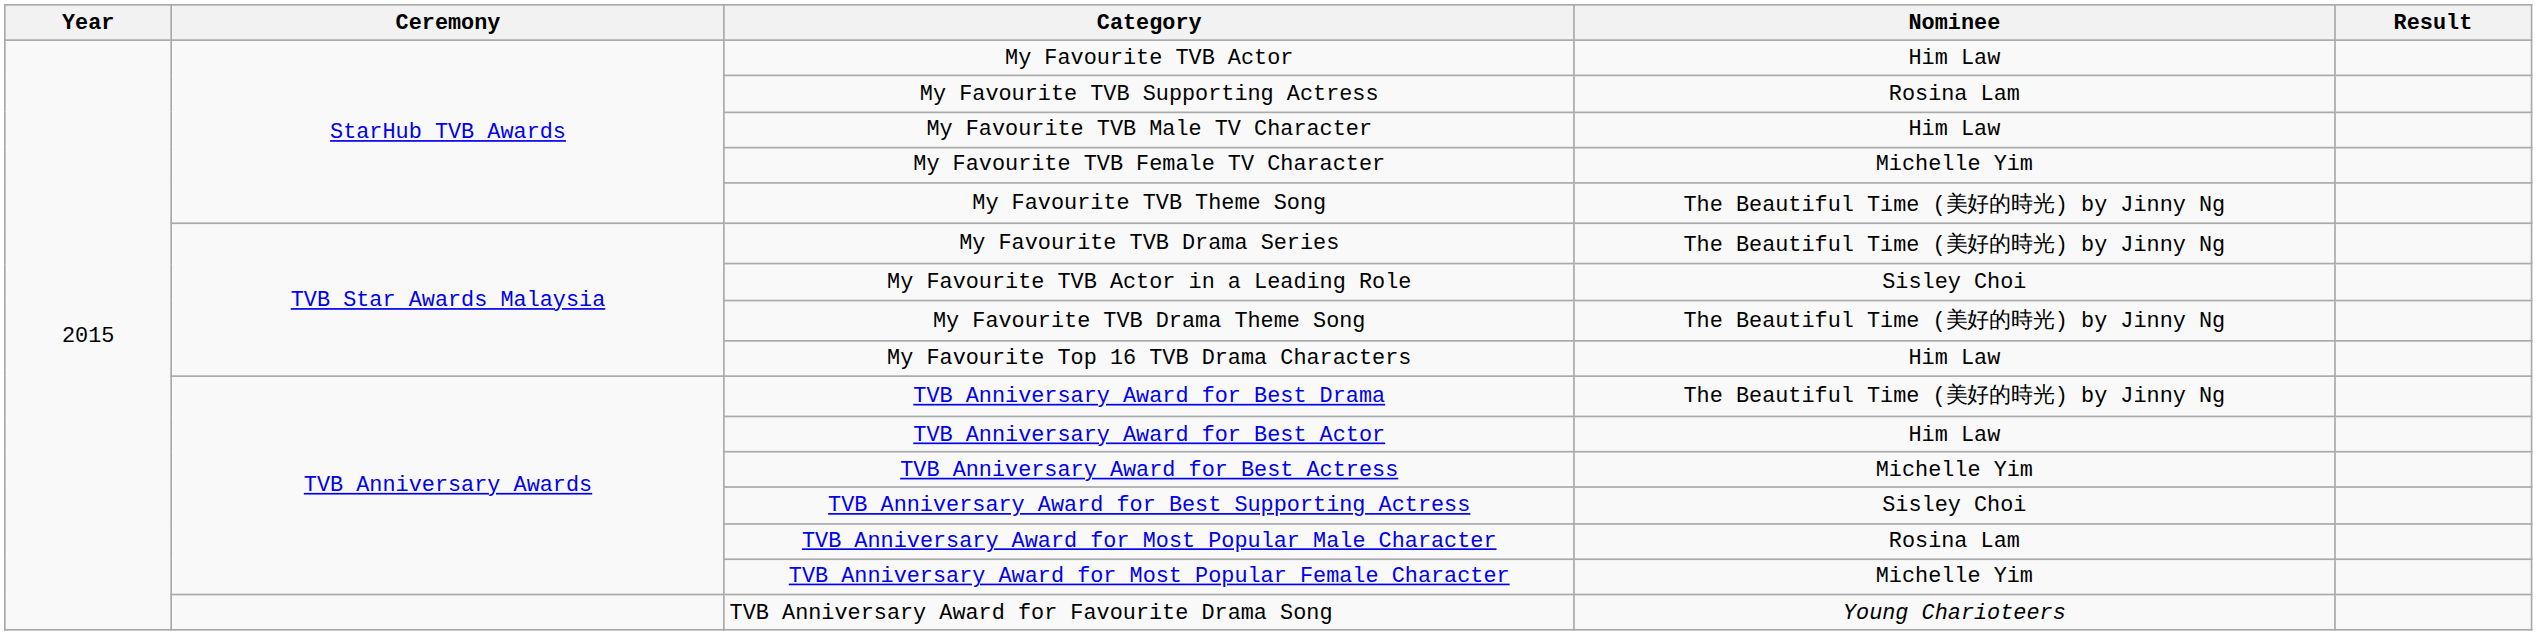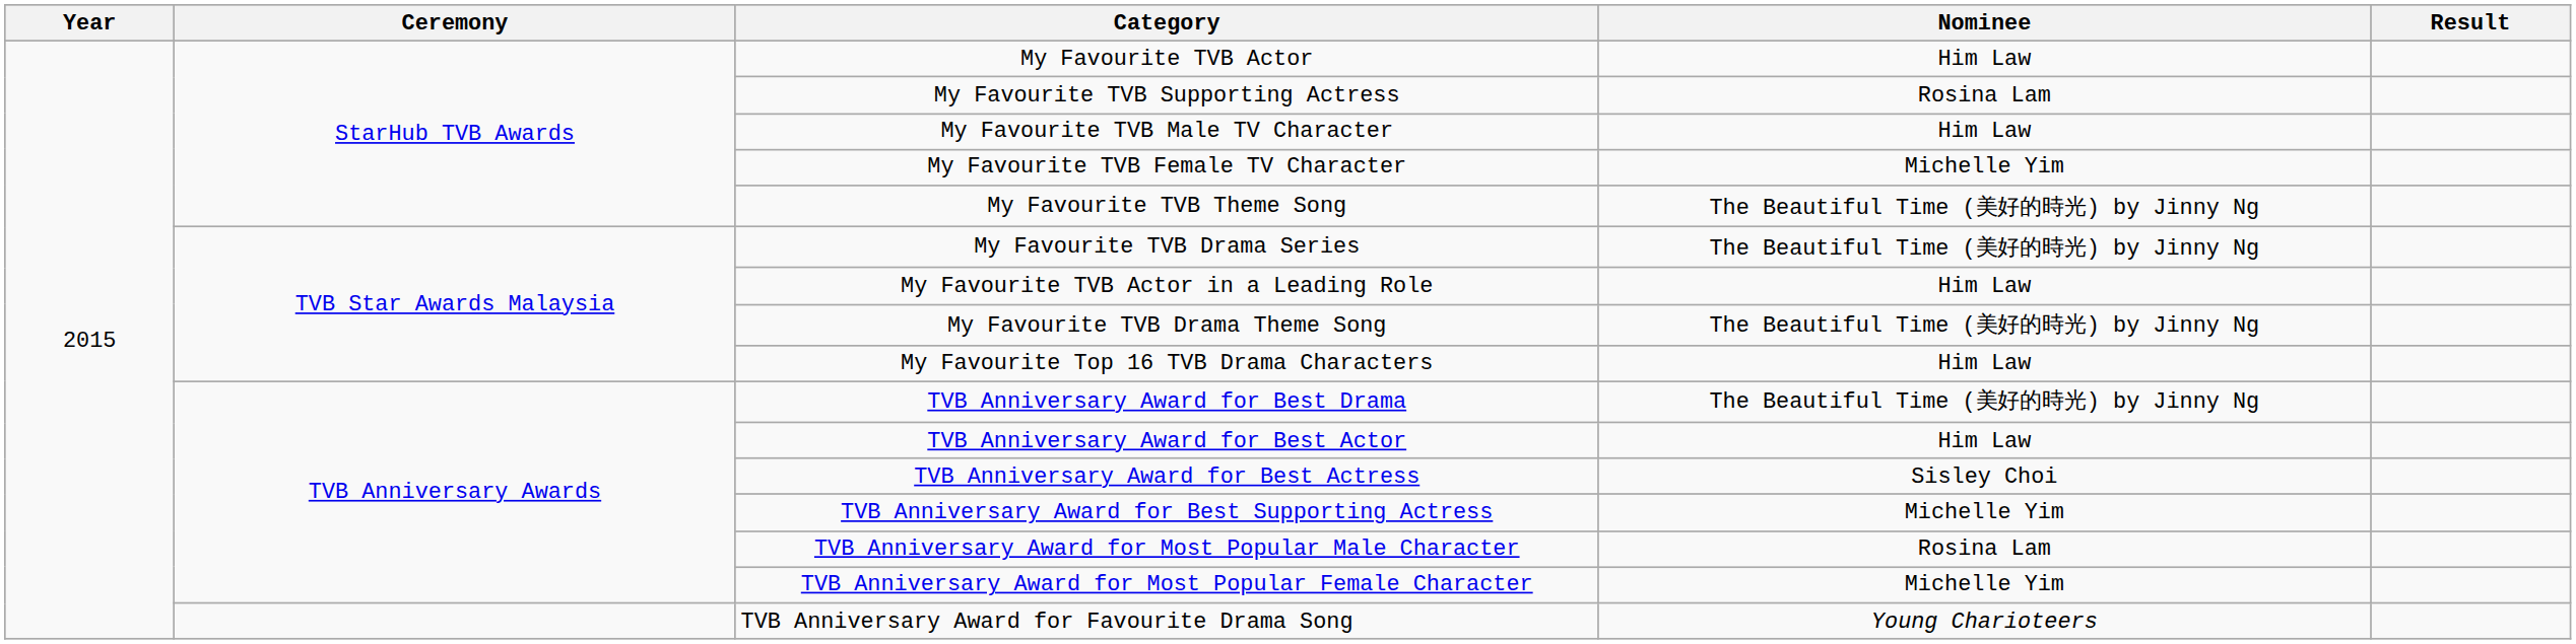 <table class="wikitable" style="width:95%;">
 <tr>
 <th style="width:50px;">Year</th>
 <th style="width:180px;">Ceremony</th>
 <th style="width:280px;">Category</th>
 <th style="width:250px;">Nominee</th>
 <th style="width:60px;">Result</th>
 </tr>
 <tr>
 <td align="center" rowspan=18>2015</td>
 <td align="center" rowspan=5><a href='#'>StarHub TVB Awards</a></td>
 <td align="center">My Favourite TVB Actor</td>
 <td align="center">Him Law</td>
 <td></td>
 </tr>
 <tr>
 <td align="center">My Favourite TVB Supporting Actress</td>
 <td align="center">Rosina Lam</td>
 <td></td>
 </tr>
 <tr>
 <td align="center">My Favourite TVB Male TV Character</td>
 <td align="center">Him Law</td>
 <td></td>
 </tr>
 <tr>
 <td align="center">My Favourite TVB Female TV Character</td>
 <td align="center">Michelle Yim</td>
 <td></td>
 </tr>
 <tr>
 <td align="center">My Favourite TVB Theme Song</td>
 <td align="center">The Beautiful Time (美好的時光) by Jinny Ng</td>
 <td></td>
 </tr>
 <tr>
 <td align="center" rowspan=4><a href='#'>TVB Star Awards Malaysia</a></td>
 <td align="center">My Favourite TVB Drama Series</td>
 <td align="center">The Beautiful Time (美好的時光) by Jinny Ng</td>
 <td></td>
 </tr>
 <tr>
 <td align="center">My Favourite TVB Actor in a Leading Role</td>
-<td align="center">Sisley Choi</td>
+<td align="center">Him Law</td>
 <td></td>
 </tr>
 <tr>
 <td align="center">My Favourite TVB Drama Theme Song</td>
 <td align="center">The Beautiful Time (美好的時光) by Jinny Ng</td>
 <td></td>
 </tr>
 <tr>
 <td align="center">My Favourite Top 16 TVB Drama Characters</td>
 <td align="center">Him Law</td>
 <td></td>
 </tr>
 <tr>
 <td align="center" rowspan=6><a href='#'>TVB Anniversary Awards</a></td>
 <td align="center"><a href='#'>TVB Anniversary Award for Best Drama</a></td>
 <td align="center">The Beautiful Time (美好的時光) by Jinny Ng</td>
 <td></td>
 </tr>
 <tr>
 <td align="center"><a href='#'>TVB Anniversary Award for Best Actor</a></td>
 <td align="center">Him Law</td>
 <td></td>
 </tr>
 <tr>
 <td align="center"><a href='#'>TVB Anniversary Award for Best Actress</a></td>
-<td align="center">Michelle Yim</td>
+<td align="center">Sisley Choi</td>
 <td></td>
 </tr>
 <tr>
 <td align="center"><a href='#'>TVB Anniversary Award for Best Supporting Actress</a></td>
-<td align="center">Sisley Choi</td>
+<td align="center">Michelle Yim</td>
 <td></td>
 </tr>
 <tr>
 <td align="center"><a href='#'>TVB Anniversary Award for Most Popular Male Character</a></td>
 <td align="center">Rosina Lam</td>
 <td></td>
 </tr>
 <tr>
 <td align="center"><a href='#'>TVB Anniversary Award for Most Popular Female Character</a></td>
 <td align="center">Michelle Yim</td>
 <td></td>
 </tr>
 <tr>
 <td align="center"></td>
 <td>TVB Anniversary Award for Favourite Drama Song</td>
 <td align="center"><em>Young Charioteers</em></td>
 <td></td>
 </tr>
 </table>
